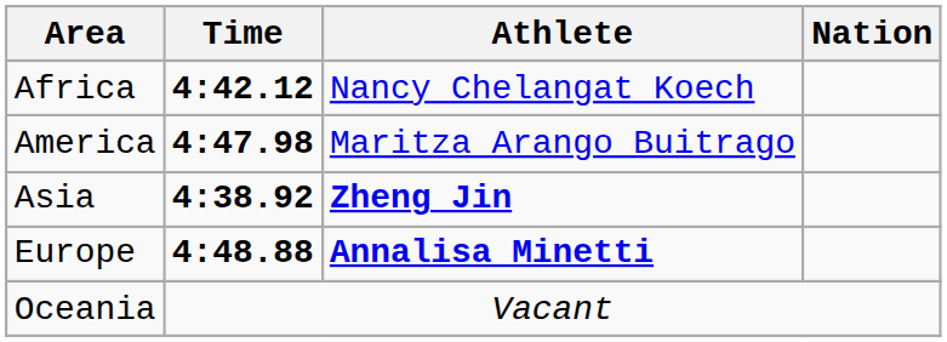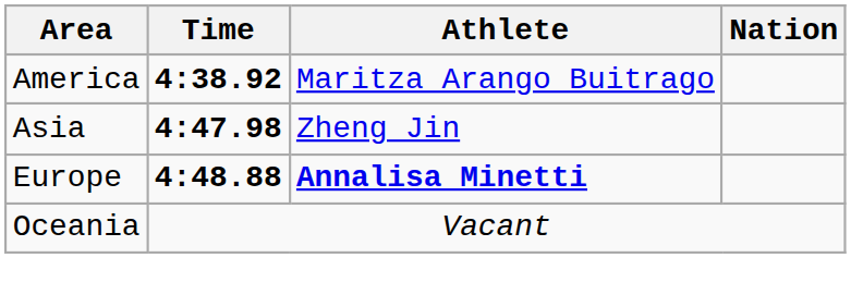 <table class="wikitable">
 <tr>
 <th>Area</th>
 <th>Time</th>
 <th>Athlete</th>
 <th>Nation</th>
 </tr>
 <tr>
-<td>Africa</td>
-<td><strong>4:42.12</strong></td>
-<td><a href='#'>Nancy Chelangat Koech</a></td>
-<td></td>
-</tr>
-<tr>
 <td>America</td>
-<td><strong>4:47.98</strong></td>
+<td><strong>4:38.92</strong> </td>
 <td><a href='#'>Maritza Arango Buitrago</a></td>
 <td></td>
 </tr>
 <tr>
 <td>Asia</td>
-<td><strong>4:38.92</strong> </td>
-<td><strong><a href='#'>Zheng Jin</a></strong></td>
+<td><strong>4:47.98</strong></td>
+<td><a href='#'>Zheng Jin</a></td>
 <td></td>
 </tr>
 <tr>
 <td>Europe</td>
 <td><strong>4:48.88</strong></td>
 <td><strong><a href='#'>Annalisa Minetti</a></strong></td>
 <td></td>
 </tr>
 <tr>
 <td>Oceania</td>
 <td colspan="3" align="center"><em>Vacant</em></td>
 </tr>
 </table>
